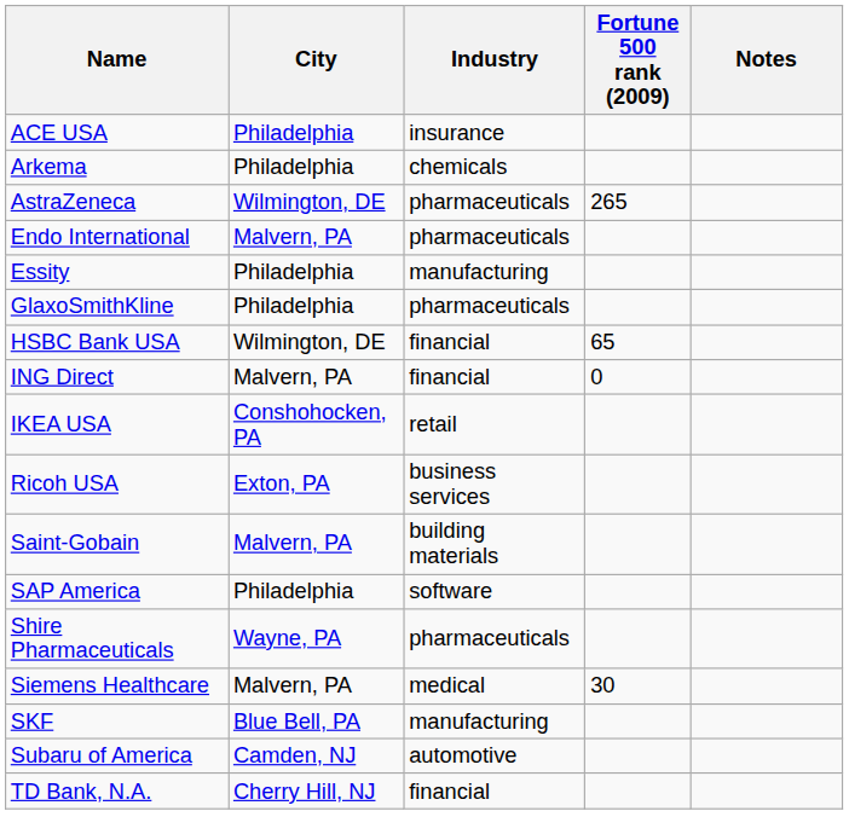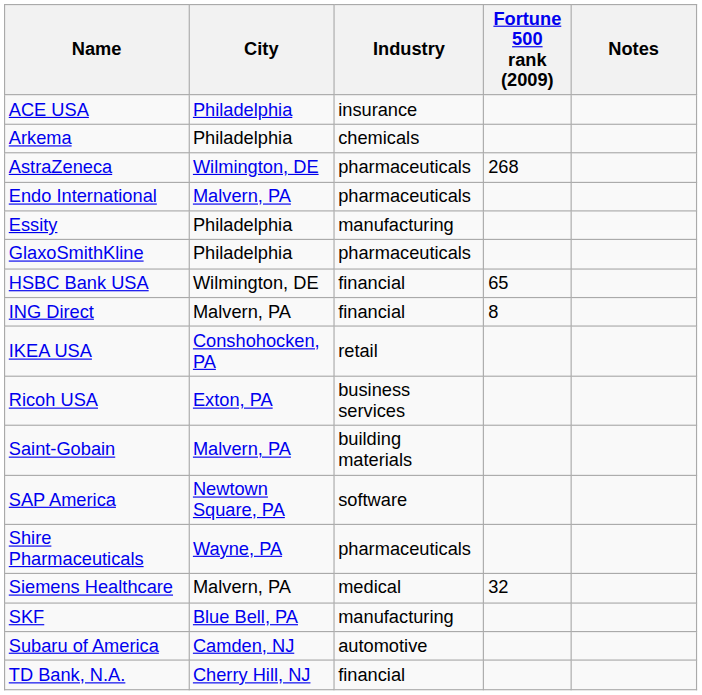 <table class="wikitable sortable">
 <tr>
 <th style="width:275px;">Name</th>
 <th style="width:150px;">City</th>
 <th style="width:150px;">Industry</th>
 <th style="width:100px;"><a href='#'>Fortune 500</a><br>rank (2009)</th>
 <th style="width:300px;" class="unsortable">Notes</th>
 </tr>
 <tr>
 <td><a href='#'>ACE USA</a></td>
 <td><a href='#'>Philadelphia</a></td>
 <td>insurance</td>
 <td></td>
 <td></td>
 </tr>
 <tr>
 <td><a href='#'>Arkema</a></td>
 <td>Philadelphia</td>
 <td>chemicals</td>
 <td></td>
 <td></td>
 </tr>
 <tr>
 <td><a href='#'>AstraZeneca</a></td>
 <td><a href='#'>Wilmington, DE</a></td>
 <td>pharmaceuticals</td>
-<td>265</td>
+<td>268</td>
 <td></td>
 </tr>
 <tr>
 <td><a href='#'>Endo International</a></td>
 <td><a href='#'>Malvern, PA</a></td>
 <td>pharmaceuticals</td>
 <td 766></td>
 </tr>
 <tr>
 <td><a href='#'>Essity</a></td>
 <td>Philadelphia</td>
 <td>manufacturing</td>
 <td></td>
 <td></td>
 </tr>
 <tr>
 <td><a href='#'>GlaxoSmithKline</a></td>
 <td>Philadelphia</td>
 <td>pharmaceuticals</td>
 <td></td>
 <td></td>
 </tr>
 <tr>
 <td><a href='#'>HSBC Bank USA</a></td>
 <td>Wilmington, DE</td>
 <td>financial</td>
 <td>65</td>
 <td></td>
 </tr>
 <tr>
 <td><a href='#'>ING Direct</a></td>
 <td>Malvern, PA</td>
 <td>financial</td>
-<td>0</td>
+<td>8</td>
 <td></td>
 </tr>
 <tr>
 <td><a href='#'>IKEA USA</a></td>
 <td><a href='#'>Conshohocken, PA</a></td>
 <td>retail</td>
 <td></td>
 <td></td>
 </tr>
 <tr>
 <td><a href='#'>Ricoh USA</a></td>
 <td><a href='#'>Exton, PA</a></td>
 <td>business services</td>
 <td></td>
 <td></td>
 </tr>
 <tr>
 <td><a href='#'>Saint-Gobain</a></td>
 <td><a href='#'>Malvern, PA</a></td>
 <td>building materials</td>
 <td></td>
 <td></td>
 </tr>
 <tr>
 <td><a href='#'>SAP America</a></td>
-<td>Philadelphia</td>
+<td><a href='#'>Newtown Square, PA</a></td>
 <td>software</td>
 <td></td>
 <td></td>
 </tr>
 <tr>
 <td><a href='#'>Shire Pharmaceuticals</a></td>
 <td><a href='#'>Wayne, PA</a></td>
 <td>pharmaceuticals</td>
 <td></td>
 <td></td>
 </tr>
 <tr>
 <td><a href='#'>Siemens Healthcare</a></td>
 <td>Malvern, PA</td>
 <td>medical</td>
-<td>30</td>
+<td>32</td>
 <td></td>
 </tr>
 <tr>
 <td><a href='#'>SKF</a></td>
 <td><a href='#'>Blue Bell, PA</a></td>
 <td>manufacturing</td>
 <td></td>
 <td></td>
 </tr>
 <tr>
 <td><a href='#'>Subaru of America</a></td>
 <td><a href='#'>Camden, NJ</a></td>
 <td>automotive</td>
 <td></td>
 <td></td>
 </tr>
 <tr>
 <td><a href='#'>TD Bank, N.A.</a></td>
 <td><a href='#'>Cherry Hill, NJ</a></td>
 <td>financial</td>
 <td></td>
 <td></td>
 </tr>
 </table>
